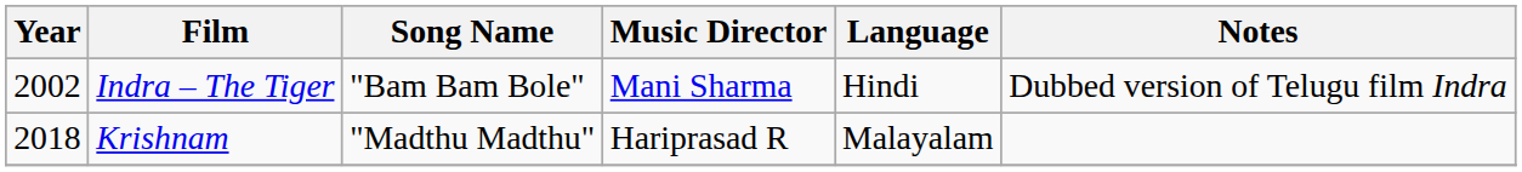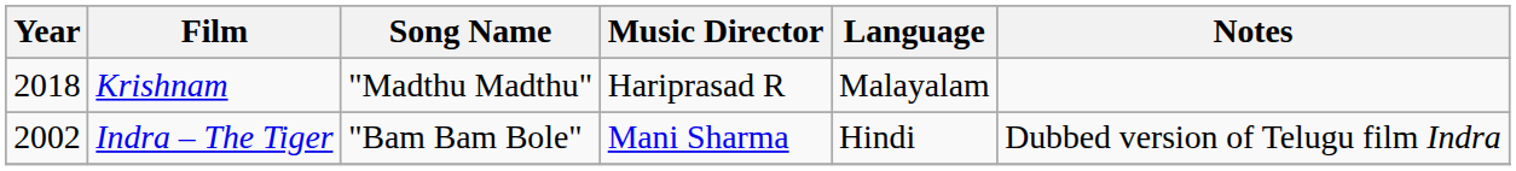 <table class="wikitable">
 <tr>
 <th>Year</th>
 <th>Film</th>
 <th>Song Name</th>
 <th>Music Director</th>
 <th>Language</th>
 <th>Notes</th>
 </tr>
 <tr>
+<td>2018</td>
+<td><em><a href='#'>Krishnam</a></em></td>
+<td>"Madthu Madthu"</td>
+<td>Hariprasad R</td>
+<td>Malayalam</td>
+<td></td>
+</tr>
+<tr>
 <td>2002</td>
 <td><em><a href='#'>Indra – The Tiger</a></em></td>
 <td>"Bam Bam Bole"</td>
 <td><a href='#'>Mani Sharma</a></td>
 <td>Hindi</td>
 <td>Dubbed version of Telugu film <em>Indra</em></td>
 </tr>
 <tr>
-<td>2018</td>
-<td><em><a href='#'>Krishnam</a></em></td>
-<td>"Madthu Madthu"</td>
-<td>Hariprasad R</td>
-<td>Malayalam</td>
-<td></td>
-</tr>
-<tr>
 </tr>
 </table>
